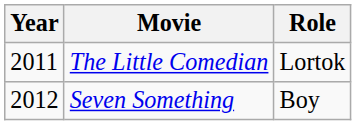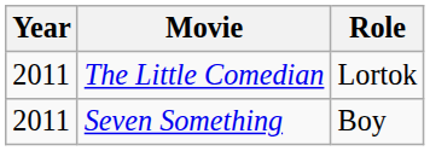 <table class="wikitable">
 <tr>
 <th>Year</th>
 <th>Movie</th>
 <th>Role</th>
 </tr>
 <tr>
 <td>2011</td>
 <td><em><a href='#'>The Little Comedian</a></em></td>
 <td>Lortok</td>
 </tr>
 <tr>
-<td>2012</td>
+<td>2011</td>
 <td><em><a href='#'>Seven Something</a></em></td>
 <td>Boy</td>
 </tr>
 </table>
